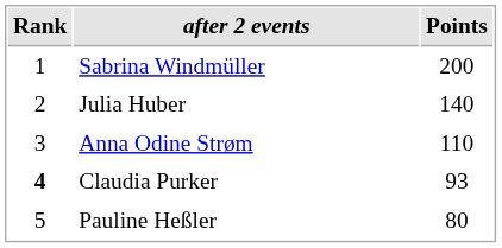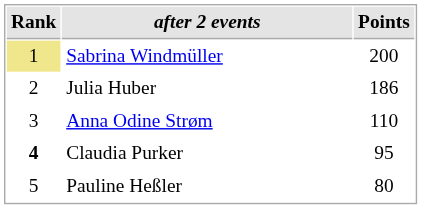 <table cellspacing="1" cellpadding="3" style="border:1px solid #aaa; font-size:86%;">
 <tr style="background:#e4e4e4;">
 <th style="border-bottom:1px solid #aaa; width:10px;">Rank</th>
 <th style="border-bottom:1px solid #aaa; width:200px;"><em>after 2 events</em></th>
 <th style="border-bottom:1px solid #aaa; width:20px;">Points</th>
 </tr>
 <tr>
-<td align=center>1</td>
+<td align=center style="background: khaki;">1</td>
 <td> <a href='#'>Sabrina Windmüller</a></td>
 <td align=center>200</td>
 </tr>
 <tr>
 <td align=center>2</td>
 <td> Julia Huber</td>
-<td align=center>140</td>
+<td align=center>186</td>
 </tr>
 <tr>
 <td align=center>3</td>
 <td> <a href='#'>Anna Odine Strøm</a></td>
 <td align=center>110</td>
 </tr>
 <tr>
 <td align=center><strong>4</strong></td>
 <td> Claudia Purker</td>
-<td align=center>93</td>
+<td align=center>95</td>
 </tr>
 <tr>
 <td align=center>5</td>
 <td> Pauline Heßler</td>
 <td align=center>80</td>
 </tr>
 </table>
